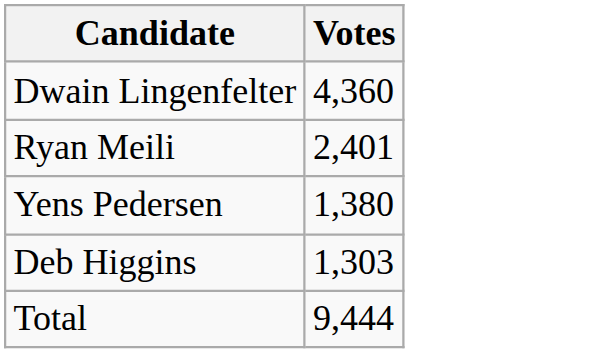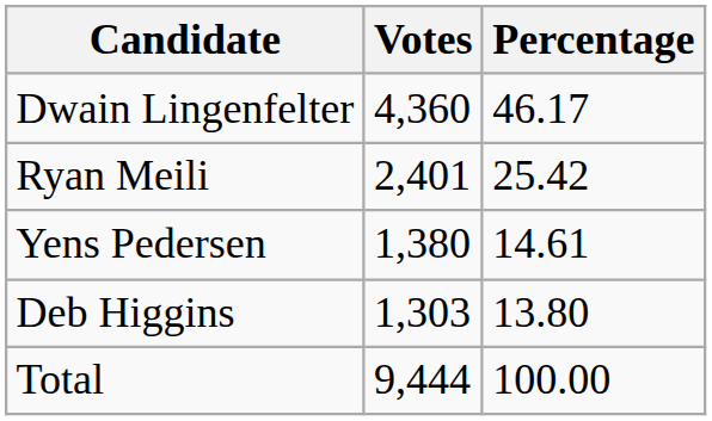 <table class="wikitable">
 <tr>
 <th>Candidate</th>
 <th>Votes</th>
+<th>Percentage</th>
 </tr>
 <tr>
 <td>Dwain Lingenfelter</td>
 <td>4,360</td>
+<td>46.17</td>
 </tr>
 <tr>
 <td>Ryan Meili</td>
 <td>2,401</td>
+<td>25.42</td>
 </tr>
 <tr>
 <td>Yens Pedersen</td>
 <td>1,380</td>
+<td>14.61</td>
 </tr>
 <tr>
 <td>Deb Higgins</td>
 <td>1,303</td>
+<td>13.80</td>
 </tr>
 <tr>
 <td>Total</td>
 <td>9,444</td>
+<td>100.00</td>
 </tr>
 </table>
